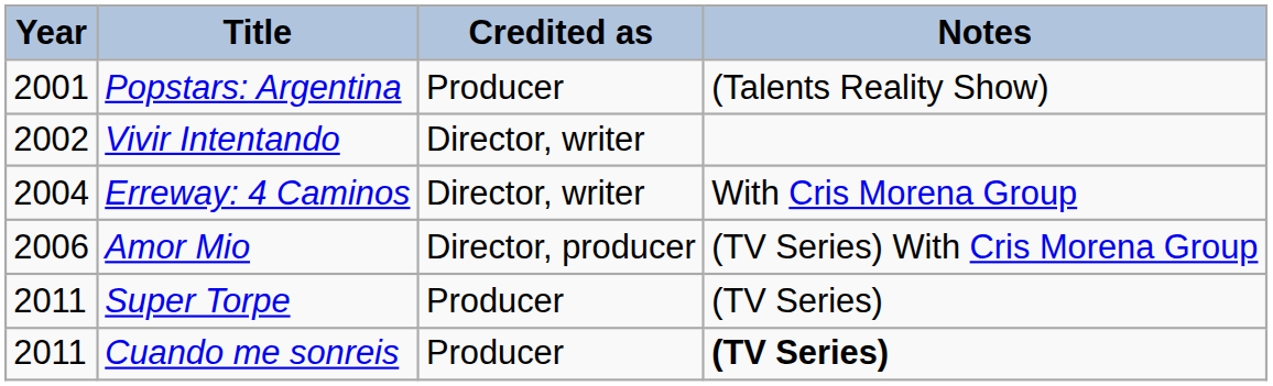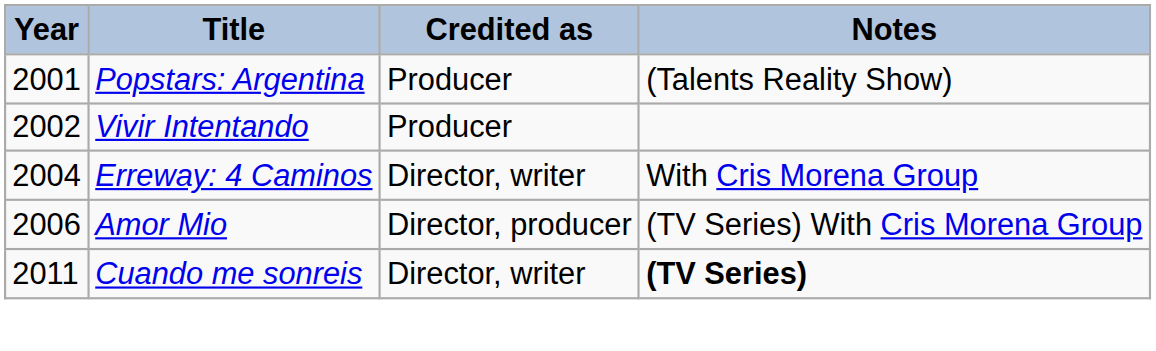 <table class="wikitable" style="font-size:90%;">
 <tr>
 <th style="background:#B0C4DE;">Year</th>
 <th style="background:#B0C4DE;">Title</th>
 <th style="background:#B0C4DE;">Credited as</th>
 <th style="background:#B0C4DE;">Notes</th>
 </tr>
 <tr>
 <td>2001</td>
 <td><em><a href='#'>Popstars: Argentina</a></em></td>
 <td>Producer</td>
 <td>(Talents Reality Show)</td>
 </tr>
 <tr>
 <td>2002</td>
 <td><em><a href='#'>Vivir Intentando</a></em></td>
-<td>Director, writer</td>
+<td>Producer</td>
 <td></td>
 </tr>
 <tr>
 <td>2004</td>
 <td><em><a href='#'>Erreway: 4 Caminos</a></em></td>
 <td>Director, writer</td>
 <td>With <a href='#'>Cris Morena Group</a></td>
 </tr>
 <tr>
 <td>2006</td>
 <td><em><a href='#'>Amor Mio</a></em></td>
 <td>Director, producer</td>
 <td>(TV Series) With <a href='#'>Cris Morena Group</a></td>
 </tr>
 <tr>
 <td>2011</td>
-<td><em><a href='#'>Super Torpe</a></em></td>
-<td>Producer</td>
-<td>(TV Series)</td>
-</tr>
-<tr>
-<td>2011</td>
 <td><em><a href='#'>Cuando me sonreis</a></em></td>
-<td>Producer</td>
+<td>Director, writer</td>
 <td><strong>(TV Series)</strong></td>
 </tr>
 </table>
